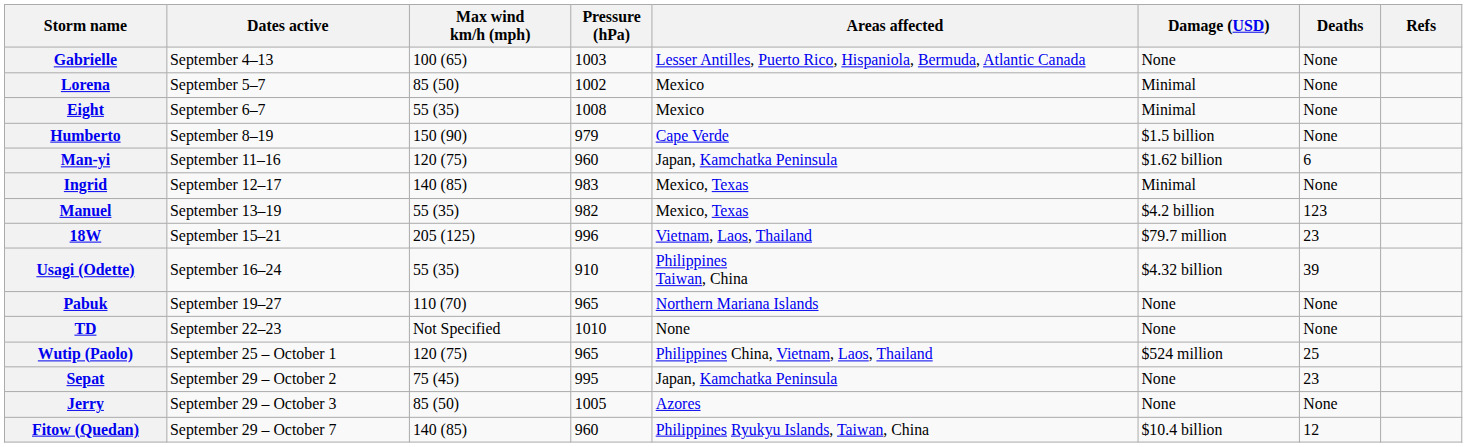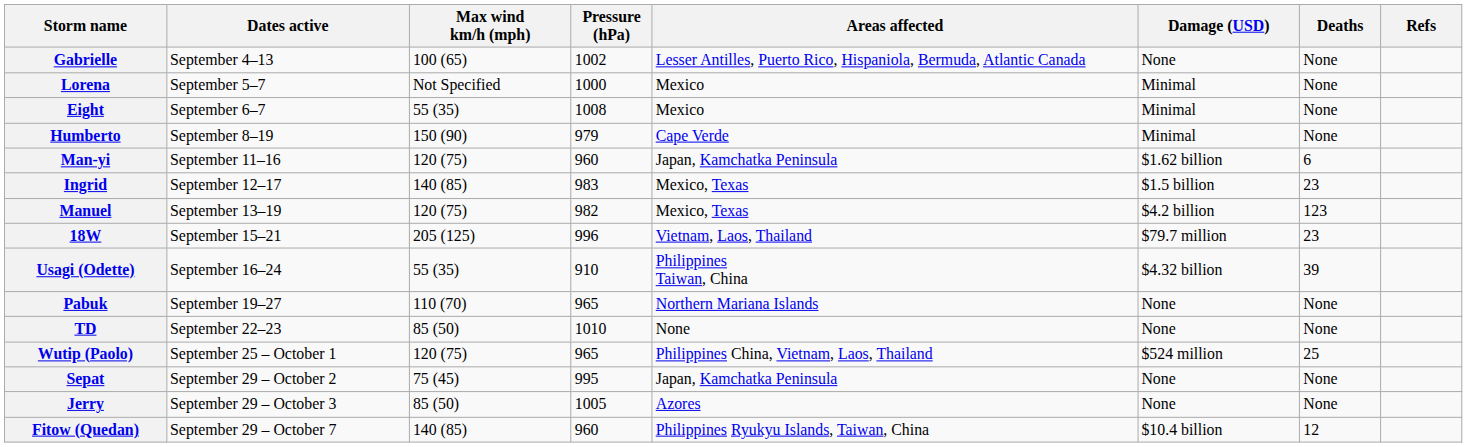 <table class="wikitable sortable">
 <tr>
 <th width="10%"><strong>Storm name</strong></th>
 <th width="15%"><strong>Dates active</strong></th>
 <th width="10%"><strong>Max wind<br>km/h (mph)</strong></th>
 <th width="5%">Pressure<br>(hPa)</th>
 <th width="30%"><strong>Areas affected</strong></th>
 <th width="10%"><strong>Damage (<a href='#'>USD</a>)</strong></th>
 <th width="5%"><strong>Deaths</strong></th>
 <th width="5%"><strong>Refs</strong></th>
 </tr>
 <tr>
 <th><a href='#'>Gabrielle</a></th>
 <td>September 4–13</td>
 <td>100 (65)</td>
-<td>1003</td>
+<td>1002</td>
 <td><a href='#'>Lesser Antilles</a>, <a href='#'>Puerto Rico</a>, <a href='#'>Hispaniola</a>, <a href='#'>Bermuda</a>, <a href='#'>Atlantic Canada</a></td>
 <td>None</td>
 <td>None</td>
 <td></td>
 </tr>
 <tr>
 <th><a href='#'>Lorena</a></th>
 <td>September 5–7</td>
-<td>85 (50)</td>
-<td>1002</td>
+<td>Not Specified</td>
+<td>1000</td>
 <td>Mexico</td>
 <td>Minimal</td>
 <td>None</td>
 <td></td>
 </tr>
 <tr>
 <th><a href='#'>Eight</a></th>
 <td>September 6–7</td>
 <td>55 (35)</td>
 <td>1008</td>
 <td>Mexico</td>
 <td>Minimal</td>
 <td>None</td>
 <td></td>
 </tr>
 <tr>
 <th><a href='#'>Humberto</a></th>
 <td>September 8–19</td>
 <td>150 (90)</td>
 <td>979</td>
 <td><a href='#'>Cape Verde</a></td>
-<td>$1.5 billion</td>
+<td>Minimal</td>
 <td>None</td>
 <td></td>
 </tr>
 <tr>
 <th><a href='#'>Man-yi</a></th>
 <td>September 11–16</td>
 <td>120 (75)</td>
 <td>960</td>
 <td>Japan, <a href='#'>Kamchatka Peninsula</a></td>
 <td>$1.62 billion</td>
 <td>6</td>
 <td></td>
 </tr>
 <tr>
 <th><a href='#'>Ingrid</a></th>
 <td>September 12–17</td>
 <td>140 (85)</td>
 <td>983</td>
 <td>Mexico, <a href='#'>Texas</a></td>
-<td>Minimal</td>
-<td>None</td>
+<td>$1.5 billion</td>
+<td>23</td>
 <td></td>
 </tr>
 <tr>
 <th><a href='#'>Manuel</a></th>
 <td>September 13–19</td>
-<td>55 (35)</td>
+<td>120 (75)</td>
 <td>982</td>
 <td>Mexico, <a href='#'>Texas</a></td>
 <td>$4.2 billion</td>
 <td>123</td>
 <td></td>
 </tr>
 <tr>
 <th><a href='#'>18W</a></th>
 <td>September 15–21</td>
 <td>205 (125)</td>
 <td>996</td>
 <td><a href='#'>Vietnam</a>, <a href='#'>Laos</a>, <a href='#'>Thailand</a></td>
 <td>$79.7 million</td>
 <td>23</td>
 <td></td>
 </tr>
 <tr>
 <th><a href='#'>Usagi (Odette)</a></th>
 <td>September 16–24</td>
 <td>55 (35)</td>
 <td>910</td>
 <td><a href='#'>Philippines</a><br><a href='#'>Taiwan</a>, China</td>
 <td>$4.32 billion</td>
 <td>39</td>
 <td></td>
 </tr>
 <tr>
 <th><a href='#'>Pabuk</a></th>
 <td>September 19–27</td>
 <td>110 (70)</td>
 <td>965</td>
 <td><a href='#'>Northern Mariana Islands</a></td>
 <td>None</td>
 <td>None</td>
 <td></td>
 </tr>
 <tr>
 <th><a href='#'>TD</a></th>
 <td>September 22–23</td>
-<td>Not Specified</td>
+<td>85 (50)</td>
 <td>1010</td>
 <td>None</td>
 <td>None</td>
 <td>None</td>
 <td></td>
 </tr>
 <tr>
 <th><a href='#'>Wutip (Paolo)</a></th>
 <td>September 25 – October 1</td>
 <td>120 (75)</td>
 <td>965</td>
 <td><a href='#'>Philippines</a> China, <a href='#'>Vietnam</a>, <a href='#'>Laos</a>, <a href='#'>Thailand</a></td>
 <td>$524 million</td>
 <td>25</td>
 <td></td>
 </tr>
 <tr>
 <th><a href='#'>Sepat</a></th>
 <td>September 29 – October 2</td>
 <td>75 (45)</td>
 <td>995</td>
 <td>Japan, <a href='#'>Kamchatka Peninsula</a></td>
 <td>None</td>
-<td>23</td>
+<td>None</td>
 <td></td>
 </tr>
 <tr>
 <th><a href='#'>Jerry</a></th>
 <td>September 29 – October 3</td>
 <td>85 (50)</td>
 <td>1005</td>
 <td><a href='#'>Azores</a></td>
 <td>None</td>
 <td>None</td>
 <td></td>
 </tr>
 <tr>
 <th><a href='#'>Fitow (Quedan)</a></th>
 <td>September 29 – October 7</td>
 <td>140 (85)</td>
 <td>960</td>
 <td><a href='#'>Philippines</a> <a href='#'>Ryukyu Islands</a>, <a href='#'>Taiwan</a>, China</td>
 <td>$10.4 billion</td>
 <td>12</td>
 <td></td>
 </tr>
 </table>
